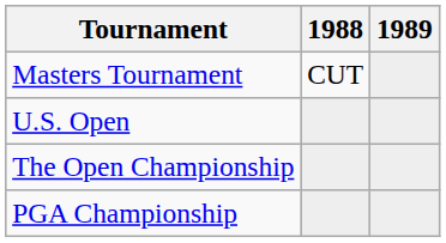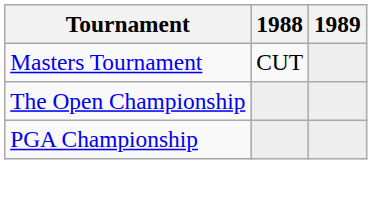 <table class="wikitable" style="font-size:95%;text-align:center;">
 <tr>
 <th>Tournament</th>
 <th>1988</th>
 <th>1989</th>
 </tr>
 <tr>
 <td align=left><a href='#'>Masters Tournament</a></td>
 <td>CUT</td>
-<td style="background:#eeeeee;"></td>
-</tr>
-<tr>
-<td align=left><a href='#'>U.S. Open</a></td>
-<td style="background:#eeeeee;"></td>
 <td style="background:#eeeeee;"></td>
 </tr>
 <tr>
 <td align=left><a href='#'>The Open Championship</a></td>
 <td style="background:#eeeeee;"></td>
 <td style="background:#eeeeee;"></td>
 </tr>
 <tr>
 <td align=left><a href='#'>PGA Championship</a></td>
 <td style="background:#eeeeee;"></td>
 <td style="background:#eeeeee;"></td>
 </tr>
 </table>
